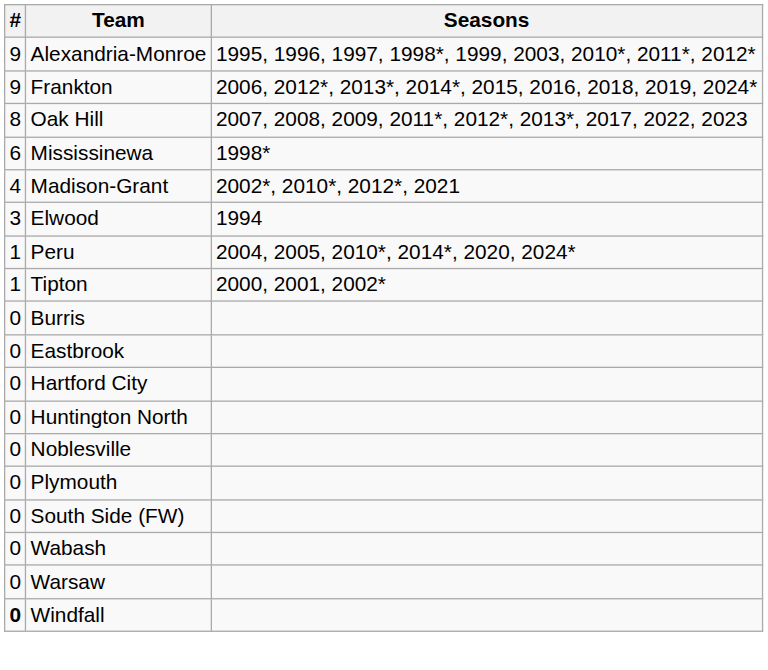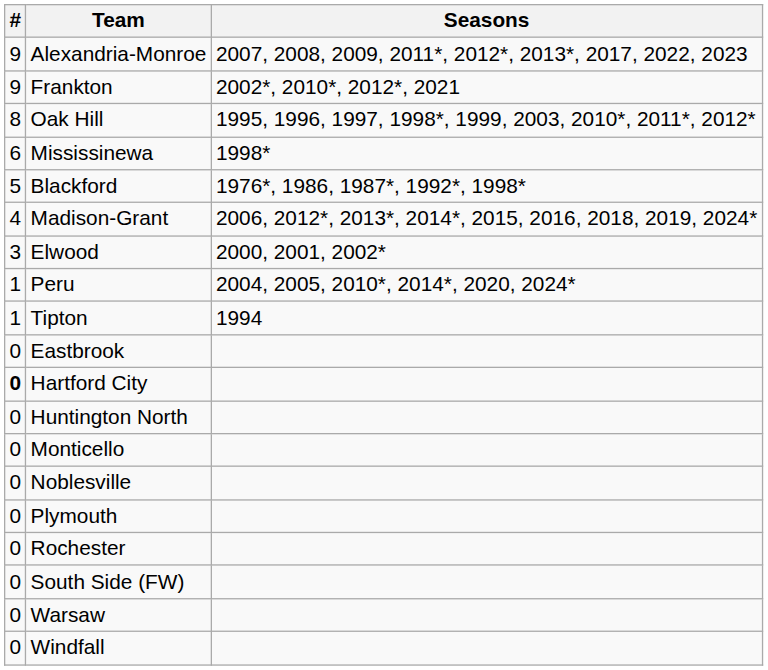 <table class="wikitable" style=>
 <tr>
 <th>#</th>
 <th>Team</th>
 <th>Seasons</th>
 </tr>
 <tr>
 <td>9</td>
 <td>Alexandria-Monroe</td>
-<td>1995, 1996, 1997, 1998*, 1999, 2003, 2010*, 2011*, 2012*</td>
+<td>2007, 2008, 2009, 2011*, 2012*, 2013*, 2017, 2022, 2023</td>
 </tr>
 <tr>
 <td>9</td>
 <td>Frankton</td>
-<td>2006, 2012*, 2013*, 2014*, 2015, 2016, 2018, 2019, 2024*</td>
+<td>2002*, 2010*, 2012*, 2021</td>
 </tr>
 <tr>
 <td>8</td>
 <td>Oak Hill</td>
-<td>2007, 2008, 2009, 2011*, 2012*, 2013*, 2017, 2022, 2023</td>
+<td>1995, 1996, 1997, 1998*, 1999, 2003, 2010*, 2011*, 2012*</td>
 </tr>
 <tr>
 <td>6</td>
 <td>Mississinewa</td>
 <td>1998*</td>
 </tr>
 <tr>
+<td>5</td>
+<td>Blackford</td>
+<td>1976*, 1986, 1987*, 1992*, 1998*</td>
+</tr>
+<tr>
 <td>4</td>
 <td>Madison-Grant</td>
-<td>2002*, 2010*, 2012*, 2021</td>
+<td>2006, 2012*, 2013*, 2014*, 2015, 2016, 2018, 2019, 2024*</td>
 </tr>
 <tr>
 <td>3</td>
 <td>Elwood</td>
-<td>1994</td>
+<td>2000, 2001, 2002*</td>
 </tr>
 <tr>
 <td>1</td>
 <td>Peru</td>
 <td>2004, 2005, 2010*, 2014*, 2020, 2024*</td>
 </tr>
 <tr>
 <td>1</td>
 <td>Tipton</td>
-<td>2000, 2001, 2002*</td>
-</tr>
-<tr>
-<td>0</td>
-<td>Burris</td>
-<td></td>
+<td>1994</td>
 </tr>
 <tr>
 <td>0</td>
 <td>Eastbrook</td>
 <td></td>
 </tr>
 <tr>
-<td>0</td>
+<td><strong>0</strong></td>
 <td>Hartford City</td>
 <td></td>
 </tr>
 <tr>
 <td>0</td>
 <td>Huntington North</td>
+<td></td>
+</tr>
+<tr>
+<td>0</td>
+<td>Monticello</td>
 <td></td>
 </tr>
 <tr>
 <td>0</td>
 <td>Noblesville</td>
 <td></td>
 </tr>
 <tr>
 <td>0</td>
 <td>Plymouth</td>
 <td></td>
 </tr>
 <tr>
 <td>0</td>
-<td>South Side (FW)</td>
+<td>Rochester</td>
 <td></td>
 </tr>
 <tr>
 <td>0</td>
-<td>Wabash</td>
+<td>South Side (FW)</td>
 <td></td>
 </tr>
 <tr>
 <td>0</td>
 <td>Warsaw</td>
 <td></td>
 </tr>
 <tr>
-<td><strong>0</strong></td>
+<td>0</td>
 <td>Windfall</td>
 <td></td>
 </tr>
 </table>
